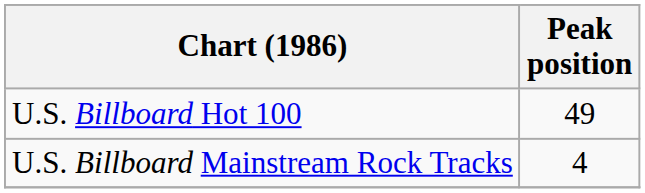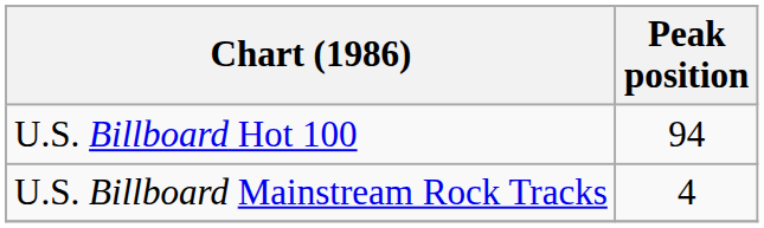 <table class="wikitable sortable">
 <tr>
 <th align="center">Chart (1986)</th>
 <th align="center">Peak<br>position</th>
 </tr>
 <tr>
 <td>U.S. <a href='#'><em>Billboard</em> Hot 100</a></td>
-<td align="center">49</td>
+<td align="center">94</td>
 </tr>
 <tr>
 <td>U.S. <em>Billboard</em> <a href='#'>Mainstream Rock Tracks</a></td>
 <td align="center">4</td>
 </tr>
 <tr>
 </tr>
 </table>
